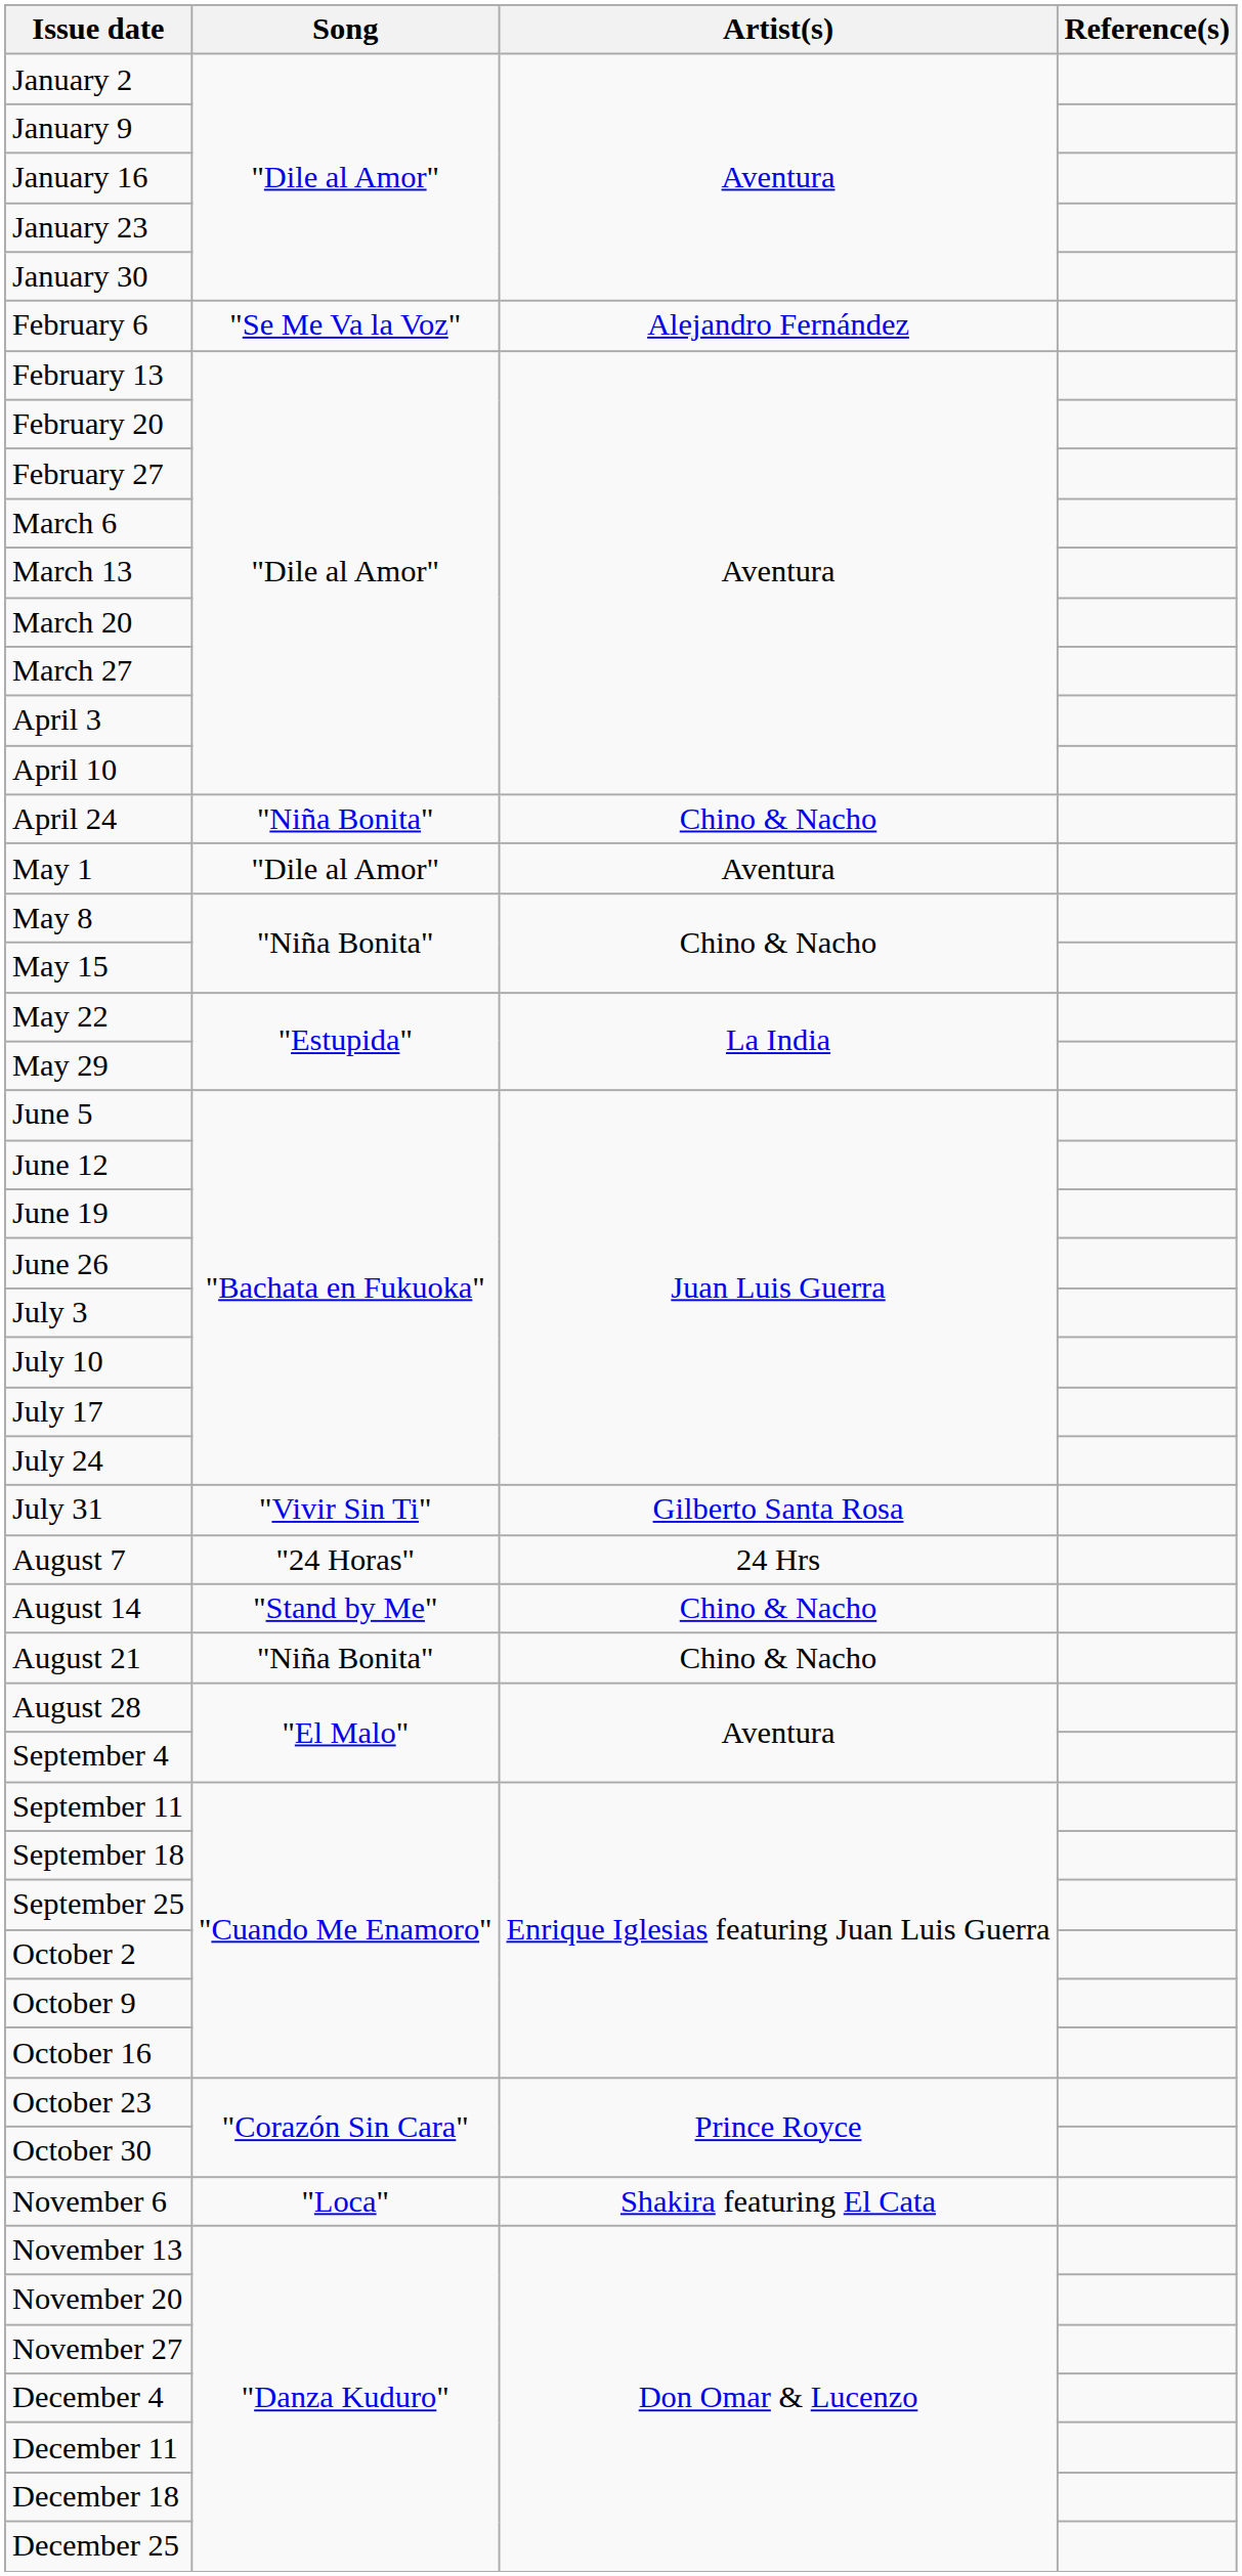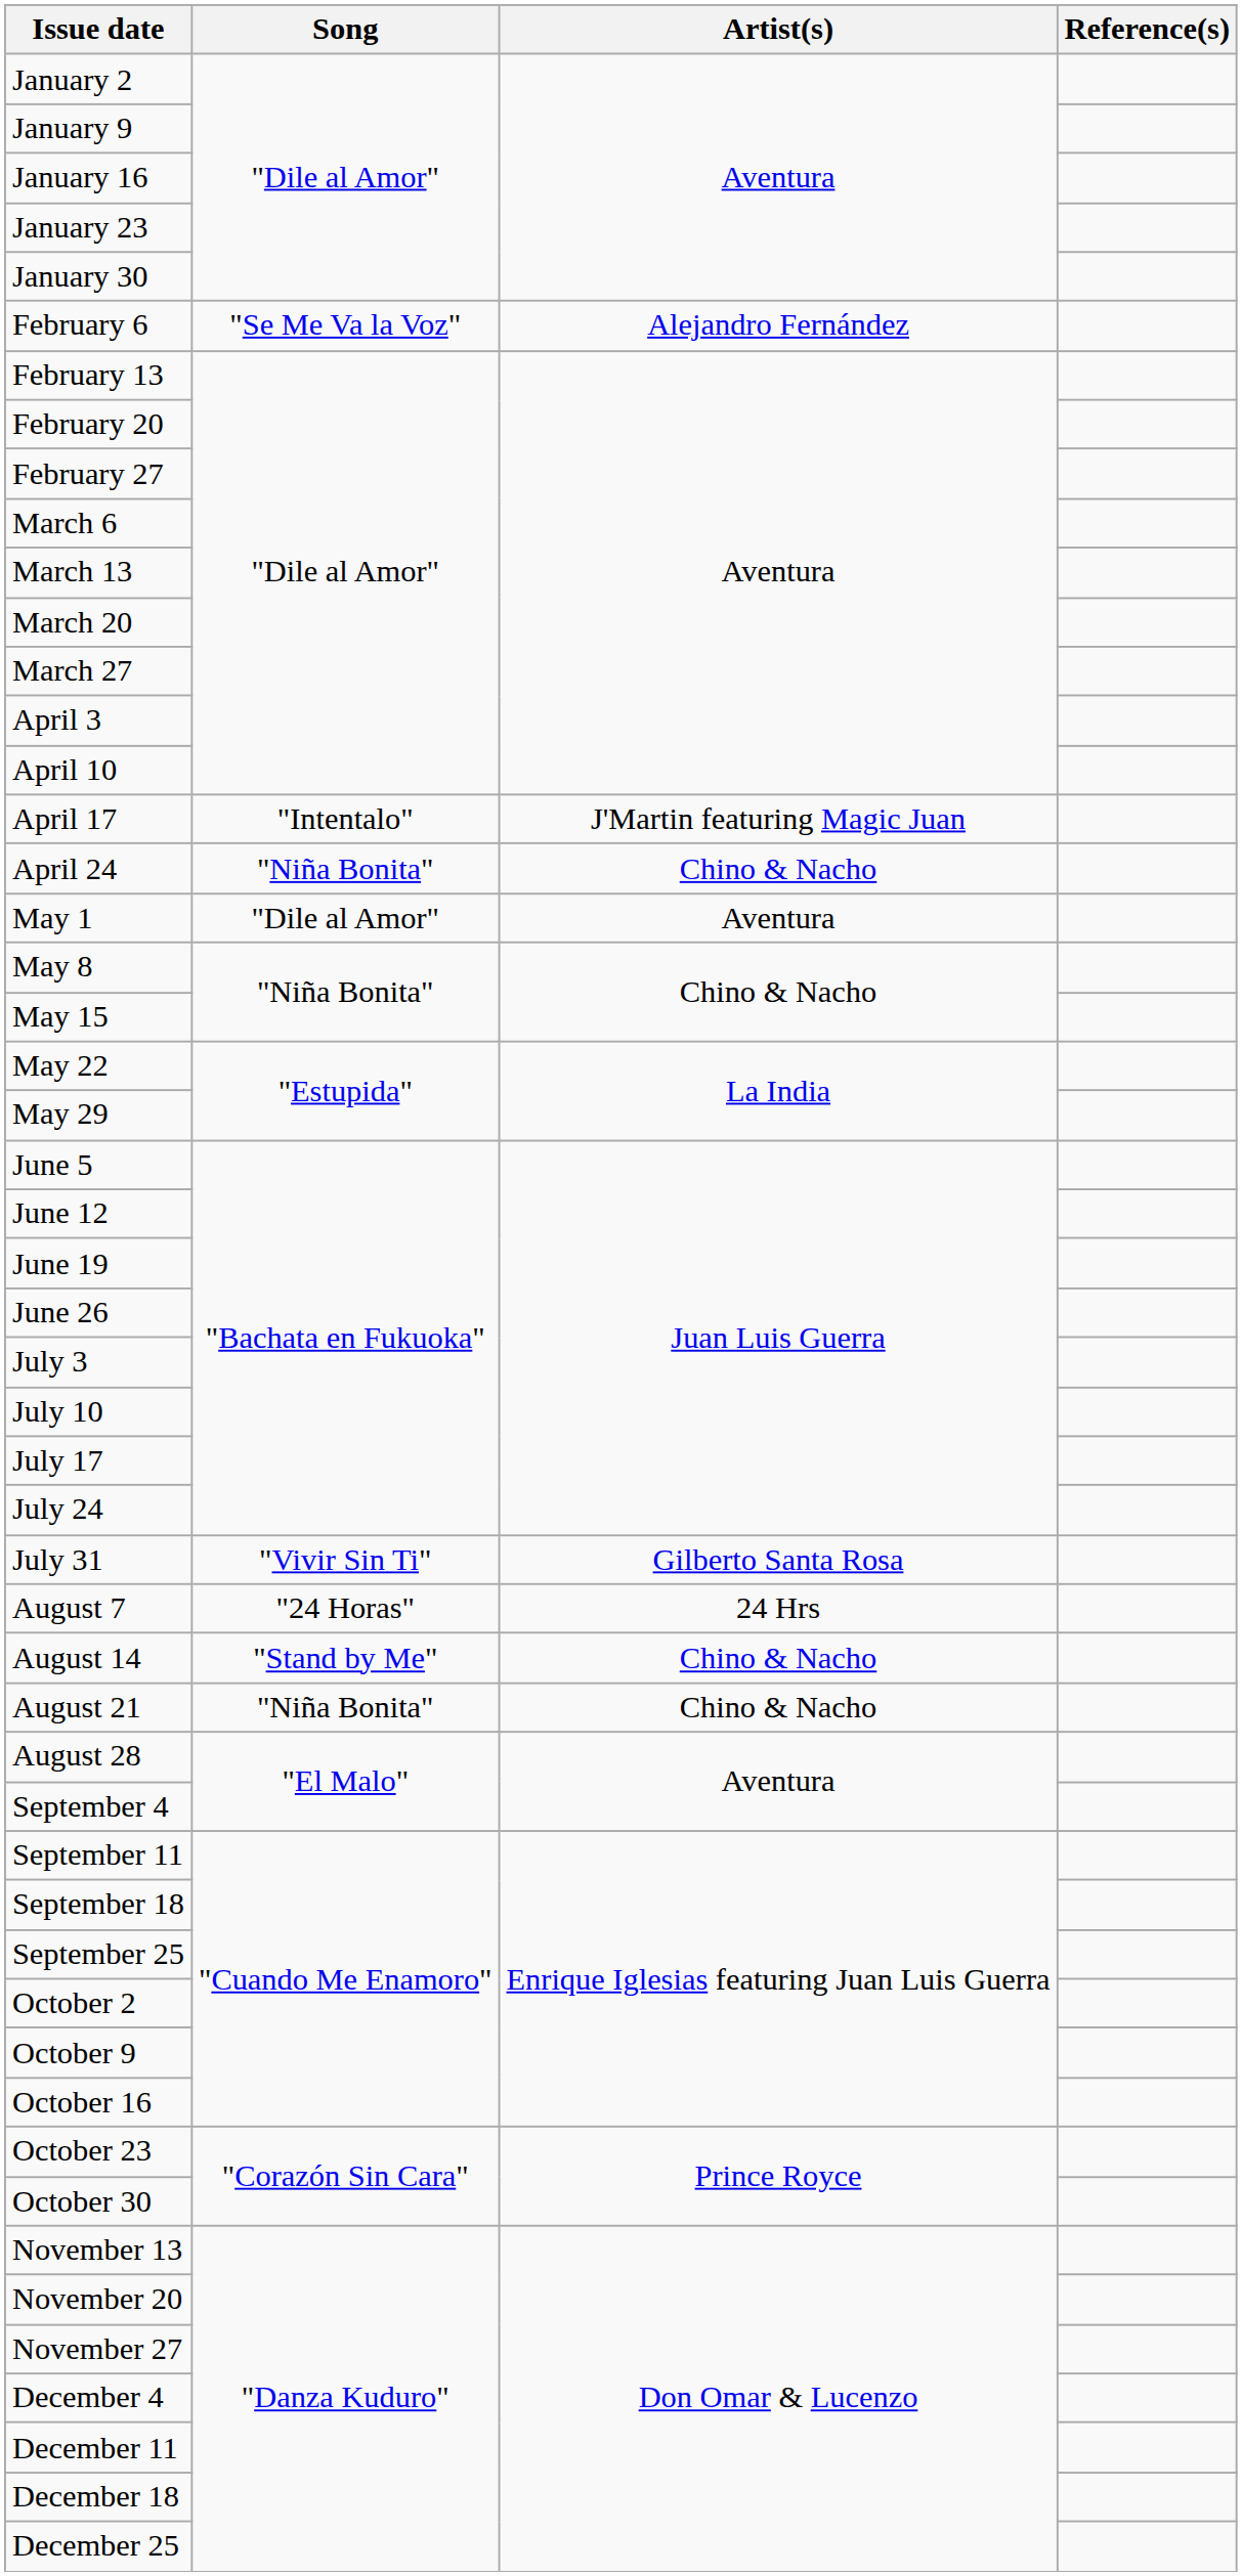 <table class="wikitable">
 <tr>
 <th>Issue date</th>
 <th>Song</th>
 <th>Artist(s)</th>
 <th>Reference(s)</th>
 </tr>
 <tr>
 <td>January 2</td>
 <td style="text-align: center;" rowspan="5">"<a href='#'>Dile al Amor</a>"</td>
 <td style="text-align: center;" rowspan="5"><a href='#'>Aventura</a></td>
 <td style="text-align: center;"></td>
 </tr>
 <tr>
 <td>January 9</td>
 <td style="text-align: center;"></td>
 </tr>
 <tr>
 <td>January 16</td>
 <td style="text-align: center;"></td>
 </tr>
 <tr>
 <td>January 23</td>
 <td style="text-align: center;"></td>
 </tr>
 <tr>
 <td>January 30</td>
 <td style="text-align: center;"></td>
 </tr>
 <tr>
 <td>February 6</td>
 <td style="text-align: center;" rowspan="1">"<a href='#'>Se Me Va la Voz</a>"</td>
 <td style="text-align: center;" rowspan="1"><a href='#'>Alejandro Fernández</a></td>
 <td style="text-align: center;"></td>
 </tr>
 <tr>
 <td>February 13</td>
 <td style="text-align: center;" rowspan="9">"Dile al Amor"</td>
 <td style="text-align: center;" rowspan="9">Aventura</td>
 <td style="text-align: center;"></td>
 </tr>
 <tr>
 <td>February 20</td>
 <td style="text-align: center;"></td>
 </tr>
 <tr>
 <td>February 27</td>
 <td style="text-align: center;"></td>
 </tr>
 <tr>
 <td>March 6</td>
 <td style="text-align: center;"></td>
 </tr>
 <tr>
 <td>March 13</td>
 <td style="text-align: center;"></td>
 </tr>
 <tr>
 <td>March 20</td>
 <td style="text-align: center;"></td>
 </tr>
 <tr>
 <td>March 27</td>
 <td style="text-align: center;"></td>
 </tr>
 <tr>
 <td>April 3</td>
 <td style="text-align: center;"></td>
 </tr>
 <tr>
 <td>April 10</td>
+<td style="text-align: center;"></td>
+</tr>
+<tr>
+<td>April 17</td>
+<td style="text-align: center;" rowspan="1">"Intentalo"</td>
+<td style="text-align: center;" rowspan="1">J'Martin featuring <a href='#'>Magic Juan</a></td>
 <td style="text-align: center;"></td>
 </tr>
 <tr>
 <td>April 24</td>
 <td style="text-align: center;" rowspan="1">"<a href='#'>Niña Bonita</a>"</td>
 <td style="text-align: center;" rowspan="1"><a href='#'>Chino & Nacho</a></td>
 <td style="text-align: center;"></td>
 </tr>
 <tr>
 <td>May 1</td>
 <td style="text-align: center;" rowspan="1">"Dile al Amor"</td>
 <td style="text-align: center;" rowspan="1">Aventura</td>
 <td style="text-align: center;"></td>
 </tr>
 <tr>
 <td>May 8</td>
 <td style="text-align: center;" rowspan="2">"Niña Bonita"</td>
 <td style="text-align: center;" rowspan="2">Chino & Nacho</td>
 <td style="text-align: center;"></td>
 </tr>
 <tr>
 <td>May 15</td>
 <td style="text-align: center;"></td>
 </tr>
 <tr>
 <td>May 22</td>
 <td style="text-align: center;" rowspan="2">"<a href='#'>Estupida</a>"</td>
 <td style="text-align: center;" rowspan="2"><a href='#'>La India</a></td>
 <td style="text-align: center;"></td>
 </tr>
 <tr>
 <td>May 29</td>
 <td style="text-align: center;"></td>
 </tr>
 <tr>
 <td>June 5</td>
 <td style="text-align: center;" rowspan="8">"<a href='#'>Bachata en Fukuoka</a>"</td>
 <td style="text-align: center;" rowspan="8"><a href='#'>Juan Luis Guerra</a></td>
 <td style="text-align: center;"></td>
 </tr>
 <tr>
 <td>June 12</td>
 <td style="text-align: center;"></td>
 </tr>
 <tr>
 <td>June 19</td>
 <td style="text-align: center;"></td>
 </tr>
 <tr>
 <td>June 26</td>
 <td style="text-align: center;"></td>
 </tr>
 <tr>
 <td>July 3</td>
 <td style="text-align: center;"></td>
 </tr>
 <tr>
 <td>July 10</td>
 <td style="text-align: center;"></td>
 </tr>
 <tr>
 <td>July 17</td>
 <td style="text-align: center;"></td>
 </tr>
 <tr>
 <td>July 24</td>
 <td style="text-align: center;"></td>
 </tr>
 <tr>
 <td>July 31</td>
 <td style="text-align: center;" rowspan="1">"<a href='#'>Vivir Sin Ti</a>"</td>
 <td style="text-align: center;" rowspan="1"><a href='#'>Gilberto Santa Rosa</a></td>
 <td style="text-align: center;"></td>
 </tr>
 <tr>
 <td>August 7</td>
 <td style="text-align: center;" rowspan="1">"24 Horas"</td>
 <td style="text-align: center;" rowspan="1">24 Hrs</td>
 <td style="text-align: center;"></td>
 </tr>
 <tr>
 <td>August 14</td>
 <td style="text-align: center;" rowspan="1">"<a href='#'>Stand by Me</a>"</td>
 <td style="text-align: center;" rowspan="1"><a href='#'>Chino & Nacho</a></td>
 <td style="text-align: center;"></td>
 </tr>
 <tr>
 <td>August 21</td>
 <td style="text-align: center;" rowspan="1">"Niña Bonita"</td>
 <td style="text-align: center;" rowspan="1">Chino & Nacho</td>
 <td style="text-align: center;"></td>
 </tr>
 <tr>
 <td>August 28</td>
 <td style="text-align: center;" rowspan="2">"<a href='#'>El Malo</a>"</td>
 <td style="text-align: center;" rowspan="2">Aventura</td>
 <td style="text-align: center;"></td>
 </tr>
 <tr>
 <td>September 4</td>
 <td style="text-align: center;"></td>
 </tr>
 <tr>
 <td>September 11</td>
 <td style="text-align: center;" rowspan="6">"<a href='#'>Cuando Me Enamoro</a>"</td>
 <td style="text-align: center;" rowspan="6"><a href='#'>Enrique Iglesias</a> featuring Juan Luis Guerra</td>
 <td style="text-align: center;"></td>
 </tr>
 <tr>
 <td>September 18</td>
 <td style="text-align: center;"></td>
 </tr>
 <tr>
 <td>September 25</td>
 <td style="text-align: center;"></td>
 </tr>
 <tr>
 <td>October 2</td>
 <td style="text-align: center;"></td>
 </tr>
 <tr>
 <td>October 9</td>
 <td style="text-align: center;"></td>
 </tr>
 <tr>
 <td>October 16</td>
 <td style="text-align: center;"></td>
 </tr>
 <tr>
 <td>October 23</td>
 <td style="text-align: center;" rowspan="2">"<a href='#'>Corazón Sin Cara</a>"</td>
 <td style="text-align: center;" rowspan="2"><a href='#'>Prince Royce</a></td>
 <td style="text-align: center;"></td>
 </tr>
 <tr>
 <td>October 30</td>
 <td style="text-align: center;"></td>
 </tr>
 <tr>
-<td>November 6</td>
-<td style="text-align: center;" rowspan="1">"<a href='#'>Loca</a>"</td>
-<td style="text-align: center;" rowspan="1"><a href='#'>Shakira</a> featuring <a href='#'>El Cata</a></td>
-<td style="text-align: center;"></td>
-</tr>
-<tr>
 <td>November 13</td>
 <td style="text-align: center;" rowspan="7">"<a href='#'>Danza Kuduro</a>"</td>
 <td style="text-align: center;" rowspan="7"><a href='#'>Don Omar</a> & <a href='#'>Lucenzo</a></td>
 <td style="text-align: center;"></td>
 </tr>
 <tr>
 <td>November 20</td>
 <td style="text-align: center;"></td>
 </tr>
 <tr>
 <td>November 27</td>
 <td style="text-align: center;"></td>
 </tr>
 <tr>
 <td>December 4</td>
 <td style="text-align: center;"></td>
 </tr>
 <tr>
 <td>December 11</td>
 <td style="text-align: center;"></td>
 </tr>
 <tr>
 <td>December 18</td>
 <td style="text-align: center;"></td>
 </tr>
 <tr>
 <td>December 25</td>
 <td style="text-align: center;"></td>
 </tr>
 </table>
